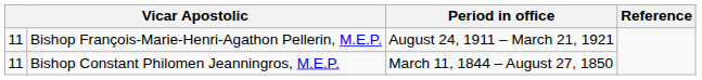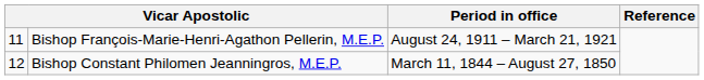 <table class="wikitable">
 <tr>
 <th colspan="2">Vicar Apostolic</th>
 <th>Period in office</th>
 <th>Reference</th>
 </tr>
 <tr>
 <td>11</td>
 <td>Bishop François-Marie-Henri-Agathon Pellerin, <a href='#'>M.E.P.</a></td>
 <td>August 24, 1911 – March 21, 1921</td>
 <td rowspan=2></td>
 </tr>
 <tr>
-<td>11</td>
+<td>12</td>
 <td>Bishop Constant Philomen Jeanningros, <a href='#'>M.E.P.</a></td>
 <td>March 11, 1844 – August 27, 1850</td>
 </tr>
 </table>
